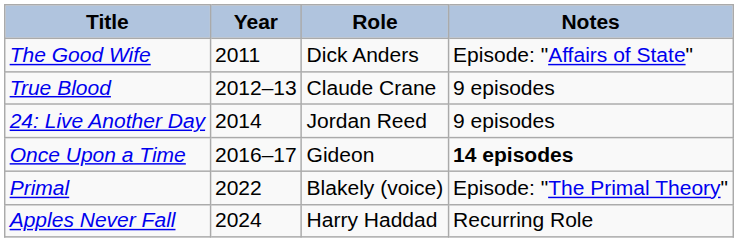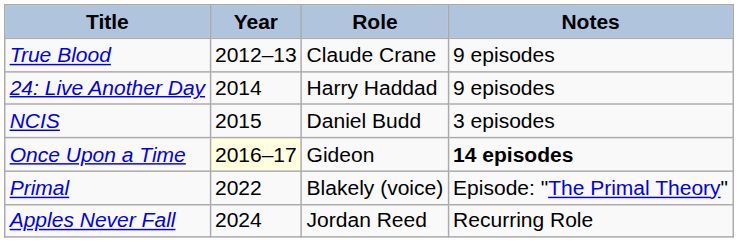 <table class="wikitable" style="font-size:90%">
 <tr style="text-align:center;">
 <th style="background:#B0C4DE;">Title</th>
 <th style="background:#B0C4DE;">Year</th>
 <th style="background:#B0C4DE;">Role</th>
 <th style="background:#B0C4DE;">Notes</th>
-</tr>
-<tr>
-<td><em><a href='#'>The Good Wife</a></em></td>
-<td>2011</td>
-<td>Dick Anders</td>
-<td>Episode: "<a href='#'>Affairs of State</a>"</td>
 </tr>
 <tr>
 <td><em><a href='#'>True Blood</a></em></td>
 <td>2012–13</td>
 <td>Claude Crane</td>
 <td>9 episodes</td>
 </tr>
 <tr>
 <td><em><a href='#'>24: Live Another Day</a></em></td>
 <td>2014</td>
-<td>Jordan Reed</td>
+<td>Harry Haddad</td>
 <td>9 episodes</td>
 </tr>
 <tr>
+<td><em><a href='#'>NCIS</a></em></td>
+<td>2015</td>
+<td>Daniel Budd</td>
+<td>3 episodes</td>
+</tr>
+<tr>
 <td><em><a href='#'>Once Upon a Time</a></em></td>
-<td>2016–17</td>
+<td style="background: lightyellow;">2016–17</td>
 <td>Gideon</td>
 <td><strong>14 episodes</strong></td>
 </tr>
 <tr>
 <td><em><a href='#'>Primal</a></em></td>
 <td>2022</td>
 <td>Blakely (voice)</td>
 <td>Episode: "<a href='#'>The Primal Theory</a>"</td>
 </tr>
 <tr>
 <td><em><a href='#'>Apples Never Fall</a></em></td>
 <td>2024</td>
-<td>Harry Haddad</td>
+<td>Jordan Reed</td>
 <td>Recurring Role</td>
 </tr>
 </table>
